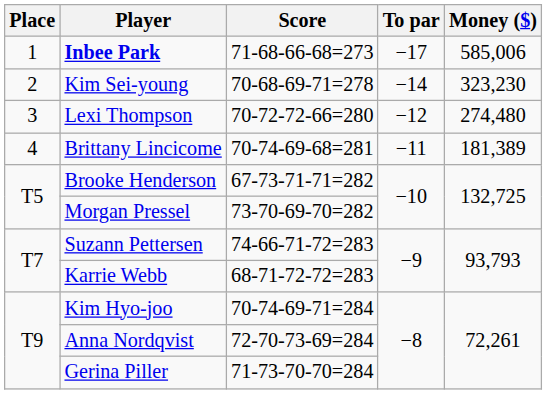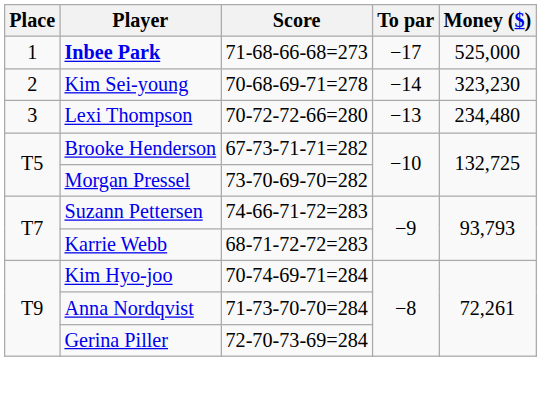 <table class="wikitable">
 <tr>
 <th>Place</th>
 <th>Player</th>
 <th>Score</th>
 <th>To par</th>
 <th>Money (<a href='#'>$</a>)</th>
 </tr>
 <tr>
 <td align=center>1</td>
 <td> <strong><a href='#'>Inbee Park</a></strong></td>
 <td>71-68-66-68=273</td>
 <td align=center>−17</td>
-<td align=center>585,006</td>
+<td align=center>525,000</td>
 </tr>
 <tr>
 <td align=center>2</td>
 <td> <a href='#'>Kim Sei-young</a></td>
 <td>70-68-69-71=278</td>
 <td align=center>−14</td>
 <td align=center>323,230</td>
 </tr>
 <tr>
 <td align=center>3</td>
 <td> <a href='#'>Lexi Thompson</a></td>
 <td>70-72-72-66=280</td>
-<td align=center>−12</td>
-<td align=center>274,480</td>
-</tr>
-<tr>
-<td align=center>4</td>
-<td> <a href='#'>Brittany Lincicome</a></td>
-<td>70-74-69-68=281</td>
-<td align=center>−11</td>
-<td align=center>181,389</td>
+<td align=center>−13</td>
+<td align=center>234,480</td>
 </tr>
 <tr>
 <td align=center rowspan=2>T5</td>
 <td> <a href='#'>Brooke Henderson</a></td>
 <td>67-73-71-71=282</td>
 <td align=center rowspan=2>−10</td>
 <td align=center rowspan=2>132,725</td>
 </tr>
 <tr>
 <td> <a href='#'>Morgan Pressel</a></td>
 <td>73-70-69-70=282</td>
 </tr>
 <tr>
 <td align=center rowspan=2>T7</td>
 <td> <a href='#'>Suzann Pettersen</a></td>
 <td>74-66-71-72=283</td>
 <td align=center rowspan=2>−9</td>
 <td align=center rowspan=2>93,793</td>
 </tr>
 <tr>
 <td> <a href='#'>Karrie Webb</a></td>
 <td>68-71-72-72=283</td>
 </tr>
 <tr>
 <td align=center rowspan=3>T9</td>
 <td> <a href='#'>Kim Hyo-joo</a></td>
 <td>70-74-69-71=284</td>
 <td align=center rowspan=3>−8</td>
 <td align=center rowspan=3>72,261</td>
 </tr>
 <tr>
 <td> <a href='#'>Anna Nordqvist</a></td>
-<td>72-70-73-69=284</td>
+<td>71-73-70-70=284</td>
 </tr>
 <tr>
 <td> <a href='#'>Gerina Piller</a></td>
-<td>71-73-70-70=284</td>
+<td>72-70-73-69=284</td>
 </tr>
 </table>
